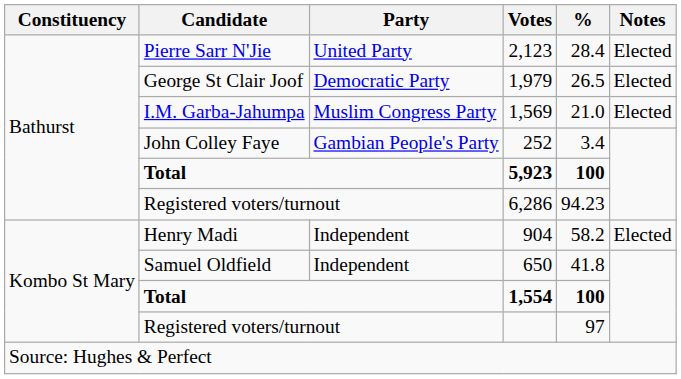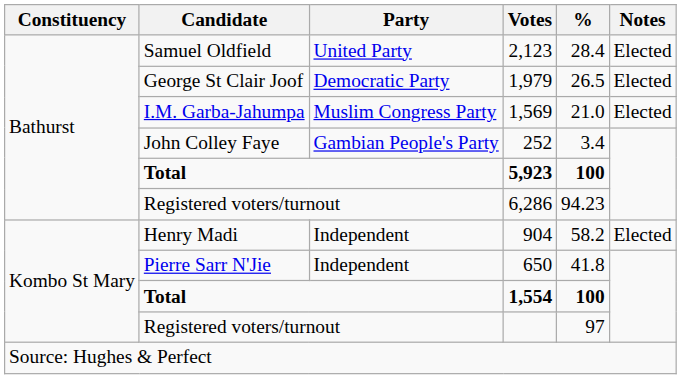 <table class=wikitable style=text-align:right>
 <tr>
 <th>Constituency</th>
 <th>Candidate</th>
 <th>Party</th>
 <th>Votes</th>
 <th>%</th>
 <th>Notes</th>
 </tr>
 <tr>
 <td align=left rowspan=6>Bathurst</td>
-<td align=left><a href='#'>Pierre Sarr N'Jie</a></td>
+<td align=left>Samuel Oldfield</td>
 <td align=left><a href='#'>United Party</a></td>
 <td>2,123</td>
 <td>28.4</td>
 <td>Elected</td>
 </tr>
 <tr>
 <td align=left>George St Clair Joof</td>
 <td align=left><a href='#'>Democratic Party</a></td>
 <td>1,979</td>
 <td>26.5</td>
 <td>Elected</td>
 </tr>
 <tr>
 <td align=left><a href='#'>I.M. Garba-Jahumpa</a></td>
 <td align=left><a href='#'>Muslim Congress Party</a></td>
 <td>1,569</td>
 <td>21.0</td>
 <td>Elected</td>
 </tr>
 <tr>
 <td align=left>John Colley Faye</td>
 <td align=left><a href='#'>Gambian People's Party</a></td>
 <td>252</td>
 <td>3.4</td>
 <td rowspan=3></td>
 </tr>
 <tr>
 <td align=left colspan=2><strong>Total</strong></td>
 <td><strong>5,923</strong></td>
 <td><strong>100</strong></td>
 </tr>
 <tr>
 <td align=left colspan=2>Registered voters/turnout</td>
 <td>6,286</td>
 <td>94.23</td>
 </tr>
 <tr>
 <td align=left rowspan=4>Kombo St Mary</td>
 <td align=left>Henry Madi</td>
 <td align=left>Independent</td>
 <td>904</td>
 <td>58.2</td>
 <td>Elected</td>
 </tr>
 <tr>
-<td align=left>Samuel Oldfield</td>
+<td align=left><a href='#'>Pierre Sarr N'Jie</a></td>
 <td align=left>Independent</td>
 <td>650</td>
 <td>41.8</td>
 <td rowspan=3></td>
 </tr>
 <tr>
 <td align=left colspan=2><strong>Total</strong></td>
 <td><strong>1,554</strong></td>
 <td><strong>100</strong></td>
 </tr>
 <tr>
 <td align=left colspan=2>Registered voters/turnout</td>
 <td></td>
 <td>97</td>
 </tr>
 <tr>
 <td align=left colspan=6>Source: Hughes & Perfect</td>
 </tr>
 </table>
